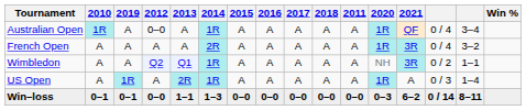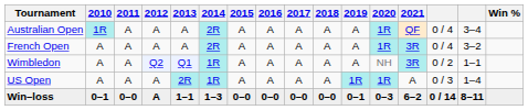 <table class="wikitable" style="text-align:center;">
 <tr>
 <th>Tournament</th>
 <th><a href='#'>2010</a></th>
-<th><a href='#'>2019</a></th>
+<th><a href='#'>2011</a></th>
 <th><a href='#'>2012</a></th>
 <th><a href='#'>2013</a></th>
 <th><a href='#'>2014</a></th>
 <th><a href='#'>2015</a></th>
 <th><a href='#'>2016</a></th>
 <th><a href='#'>2017</a></th>
 <th><a href='#'>2018</a></th>
-<th><a href='#'>2011</a></th>
+<th><a href='#'>2019</a></th>
 <th><a href='#'>2020</a></th>
 <th><a href='#'>2021</a></th>
 <th></th>
 <th></th>
 <th>Win %</th>
 </tr>
 <tr>
 <td style="text-align:left;"><a href='#'>Australian Open</a></td>
 <td style="background:#afeeee;"><a href='#'>1R</a></td>
 <td>A</td>
-<td>0–0</td>
 <td>A</td>
-<td style="background:#afeeee;"><a href='#'>1R</a></td>
+<td>A</td>
+<td style="background:#afeeee;"><a href='#'>2R</a></td>
 <td>A</td>
 <td>A</td>
 <td>A</td>
 <td>A</td>
 <td>A</td>
 <td style="background:#afeeee;"><a href='#'>1R</a></td>
 <td bgcolor=ffebcd><a href='#'>QF</a></td>
 <td>0 / 4</td>
 <td>3–4</td>
 <td></td>
 </tr>
 <tr>
 <td style="text-align:left;"><a href='#'>French Open</a></td>
 <td>A</td>
 <td>A</td>
 <td>A</td>
 <td>A</td>
 <td style="background:#afeeee;"><a href='#'>2R</a></td>
 <td>A</td>
 <td>A</td>
 <td>A</td>
 <td>A</td>
 <td>A</td>
 <td style="background:#afeeee;"><a href='#'>1R</a></td>
 <td style="background:#afeeee;"><a href='#'>3R</a></td>
 <td>0 / 4</td>
 <td>3–2</td>
 <td></td>
 </tr>
 <tr>
 <td style="text-align:left;"><a href='#'>Wimbledon</a></td>
 <td>A</td>
 <td>A</td>
 <td style="background:#ecf2ff;"><a href='#'>Q2</a></td>
 <td style="background:#ecf2ff;"><a href='#'>Q1</a></td>
 <td style="background:#afeeee;"><a href='#'>1R</a></td>
 <td>A</td>
 <td>A</td>
 <td>A</td>
 <td>A</td>
 <td>A</td>
 <td style=color:#767676>NH</td>
 <td style="background:#afeeee;"><a href='#'>3R</a></td>
 <td>0 / 2</td>
 <td>1–1</td>
 <td></td>
 </tr>
 <tr>
 <td style="text-align:left;"><a href='#'>US Open</a></td>
 <td>A</td>
-<td style="background:#afeeee;"><a href='#'>1R</a></td>
+<td>A</td>
 <td>A</td>
 <td style="background:#afeeee;"><a href='#'>2R</a></td>
 <td style="background:#afeeee;"><a href='#'>1R</a></td>
 <td>A</td>
 <td>A</td>
 <td>A</td>
 <td>A</td>
-<td>A</td>
+<td style="background:#afeeee;"><a href='#'>1R</a></td>
 <td style="background:#afeeee;"><a href='#'>1R</a></td>
 <td>A</td>
 <td>0 / 3</td>
 <td>1–4</td>
 <td></td>
 </tr>
 <tr style="font-weight:bold; background:#efefef;">
 <td style="text-align:left;">Win–loss</td>
 <td>0–1</td>
-<td>0–1</td>
 <td>0–0</td>
+<td>A</td>
 <td>1–1</td>
 <td>1–3</td>
 <td>0–0</td>
 <td>0–0</td>
 <td>0–0</td>
 <td>0–0</td>
-<td>0–0</td>
+<td>0–1</td>
 <td>0–3</td>
 <td>6–2</td>
 <td>0 / 14</td>
 <td>8–11</td>
 <td></td>
 </tr>
 </table>
